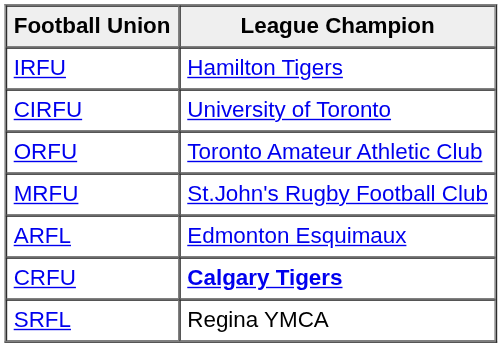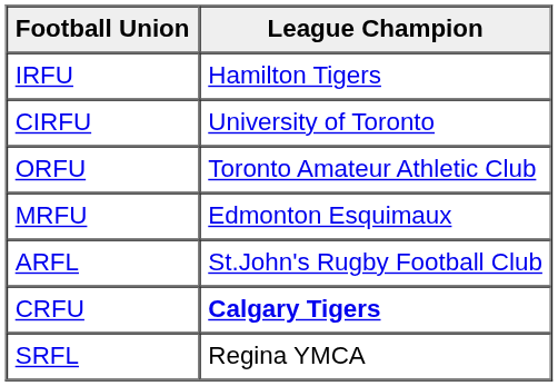 <table border="1" cellpadding="5" cellspacing="0" align="center">
 <tr>
 <th scope="col" style="background:#efefef;">Football Union</th>
 <th scope="col" style="background:#efefef;">League Champion</th>
 </tr>
 <tr>
 <td><a href='#'>IRFU</a></td>
 <td><a href='#'>Hamilton Tigers</a></td>
 </tr>
 <tr>
 <td><a href='#'>CIRFU</a></td>
 <td><a href='#'>University of Toronto</a></td>
 </tr>
 <tr>
 <td><a href='#'>ORFU</a></td>
 <td><a href='#'>Toronto Amateur Athletic Club</a></td>
 </tr>
 <tr>
 <td><a href='#'>MRFU</a></td>
-<td><a href='#'>St.John's Rugby Football Club</a></td>
+<td><a href='#'>Edmonton Esquimaux</a></td>
 </tr>
 <tr>
 <td><a href='#'>ARFL</a></td>
-<td><a href='#'>Edmonton Esquimaux</a></td>
+<td><a href='#'>St.John's Rugby Football Club</a></td>
 </tr>
 <tr>
 <td><a href='#'>CRFU</a></td>
 <td><strong><a href='#'>Calgary Tigers</a></strong></td>
 </tr>
 <tr>
 <td><a href='#'>SRFL</a></td>
 <td>Regina YMCA</td>
 </tr>
 </table>
